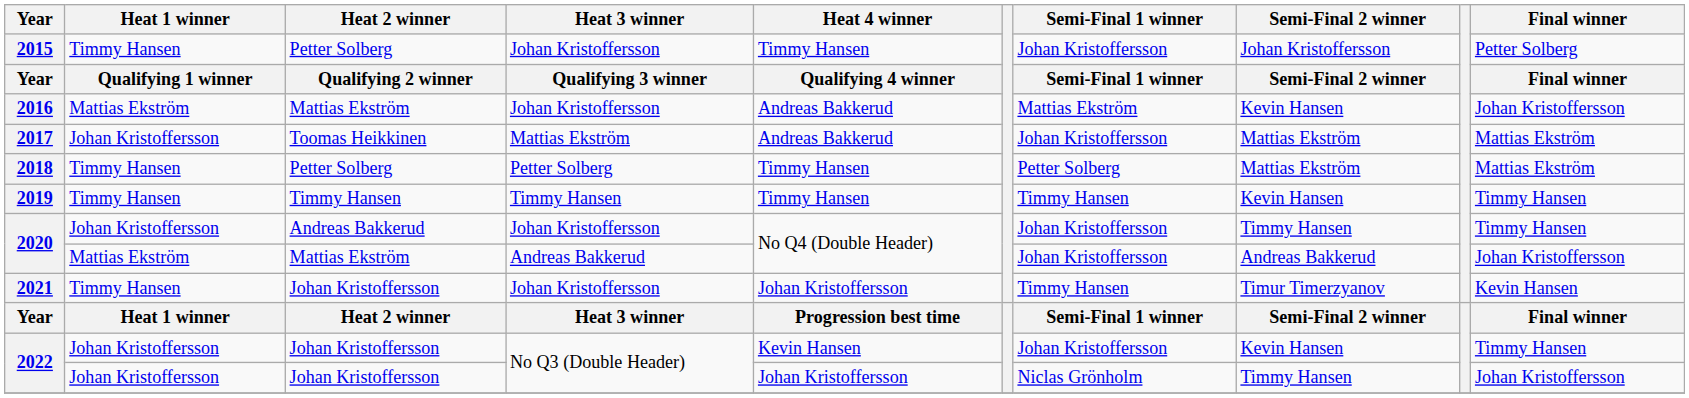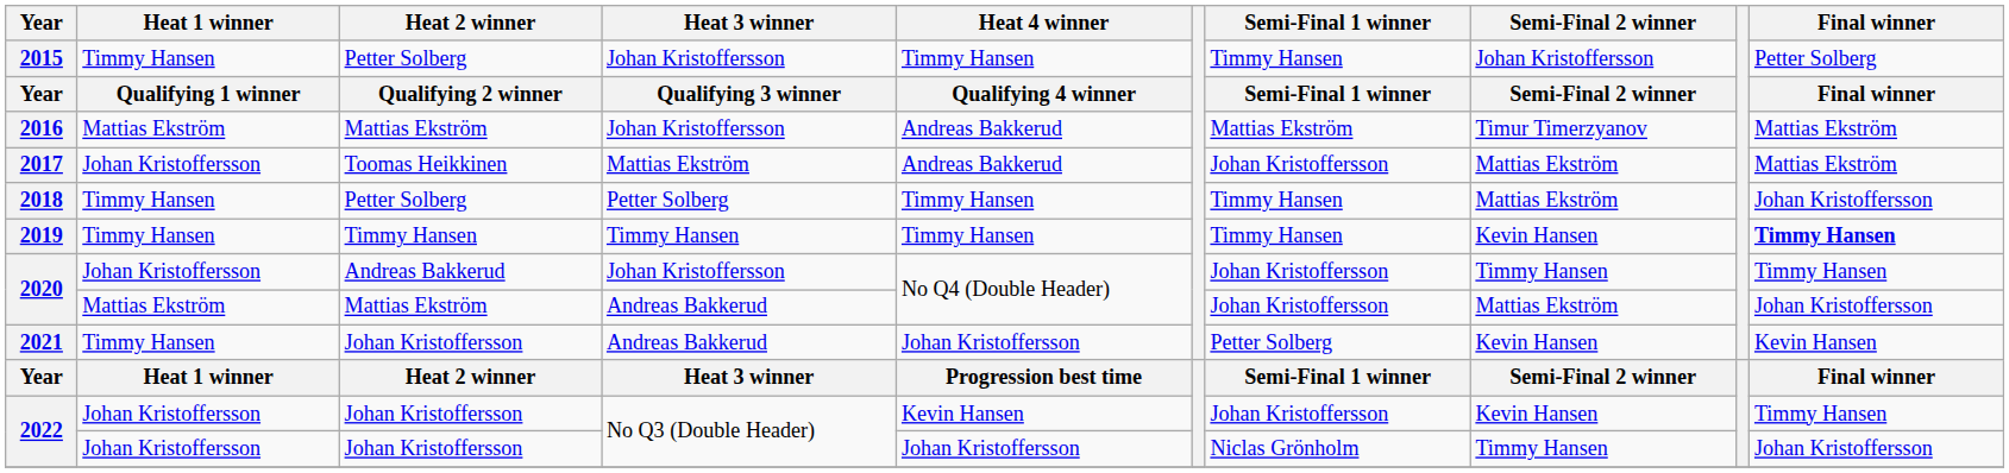 <table class="wikitable" width=100% style="font-size: 85%;">
 <tr>
 <th>Year</th>
 <th>Heat 1 winner</th>
 <th>Heat 2 winner</th>
 <th>Heat 3 winner</th>
 <th>Heat 4 winner</th>
 <th rowspan="10"></th>
 <th>Semi-Final 1 winner</th>
 <th>Semi-Final 2 winner</th>
 <th rowspan="10"></th>
 <th>Final winner</th>
 </tr>
 <tr>
 <th><a href='#'>2015</a></th>
 <td> <a href='#'>Timmy Hansen</a></td>
 <td> <a href='#'>Petter Solberg</a></td>
 <td> <a href='#'>Johan Kristoffersson</a></td>
 <td> <a href='#'>Timmy Hansen</a></td>
-<td> <a href='#'>Johan Kristoffersson</a></td>
+<td> <a href='#'>Timmy Hansen</a></td>
 <td> <a href='#'>Johan Kristoffersson</a></td>
 <td> <a href='#'>Petter Solberg</a></td>
 </tr>
 <tr>
 <th>Year</th>
 <th>Qualifying 1 winner</th>
 <th>Qualifying 2 winner</th>
 <th>Qualifying 3 winner</th>
 <th>Qualifying 4 winner</th>
 <th>Semi-Final 1 winner</th>
 <th>Semi-Final 2 winner</th>
 <th>Final winner</th>
 </tr>
 <tr>
 <th><a href='#'>2016</a></th>
 <td> <a href='#'>Mattias Ekström</a></td>
 <td> <a href='#'>Mattias Ekström</a></td>
 <td> <a href='#'>Johan Kristoffersson</a></td>
 <td> <a href='#'>Andreas Bakkerud</a></td>
 <td> <a href='#'>Mattias Ekström</a></td>
-<td> <a href='#'>Kevin Hansen</a></td>
-<td> <a href='#'>Johan Kristoffersson</a></td>
+<td> <a href='#'>Timur Timerzyanov</a></td>
+<td> <a href='#'>Mattias Ekström</a></td>
 </tr>
 <tr>
 <th><a href='#'>2017</a></th>
 <td> <a href='#'>Johan Kristoffersson</a></td>
 <td> <a href='#'>Toomas Heikkinen</a></td>
 <td> <a href='#'>Mattias Ekström</a></td>
 <td> <a href='#'>Andreas Bakkerud</a></td>
 <td> <a href='#'>Johan Kristoffersson</a></td>
 <td> <a href='#'>Mattias Ekström</a></td>
 <td> <a href='#'>Mattias Ekström</a></td>
 </tr>
 <tr>
 <th><a href='#'>2018</a></th>
 <td> <a href='#'>Timmy Hansen</a></td>
 <td> <a href='#'>Petter Solberg</a></td>
 <td> <a href='#'>Petter Solberg</a></td>
 <td> <a href='#'>Timmy Hansen</a></td>
-<td> <a href='#'>Petter Solberg</a></td>
+<td> <a href='#'>Timmy Hansen</a></td>
 <td> <a href='#'>Mattias Ekström</a></td>
-<td> <a href='#'>Mattias Ekström</a></td>
+<td> <a href='#'>Johan Kristoffersson</a></td>
 </tr>
 <tr>
 <th><a href='#'>2019</a></th>
 <td> <a href='#'>Timmy Hansen</a></td>
 <td> <a href='#'>Timmy Hansen</a></td>
 <td> <a href='#'>Timmy Hansen</a></td>
 <td> <a href='#'>Timmy Hansen</a></td>
 <td> <a href='#'>Timmy Hansen</a></td>
 <td> <a href='#'>Kevin Hansen</a></td>
-<td> <a href='#'>Timmy Hansen</a></td>
+<td><strong> <a href='#'>Timmy Hansen</a></strong></td>
 </tr>
 <tr>
 <th rowspan="2"><a href='#'>2020</a></th>
 <td> <a href='#'>Johan Kristoffersson</a></td>
 <td> <a href='#'>Andreas Bakkerud</a></td>
 <td> <a href='#'>Johan Kristoffersson</a></td>
 <td rowspan="2">No Q4 (Double Header)</td>
 <td> <a href='#'>Johan Kristoffersson</a></td>
 <td> <a href='#'>Timmy Hansen</a></td>
 <td> <a href='#'>Timmy Hansen</a></td>
 </tr>
 <tr>
 <td> <a href='#'>Mattias Ekström</a></td>
 <td> <a href='#'>Mattias Ekström</a></td>
 <td> <a href='#'>Andreas Bakkerud</a></td>
 <td> <a href='#'>Johan Kristoffersson</a></td>
-<td> <a href='#'>Andreas Bakkerud</a></td>
+<td> <a href='#'>Mattias Ekström</a></td>
 <td> <a href='#'>Johan Kristoffersson</a></td>
 </tr>
 <tr>
 <th><a href='#'>2021</a></th>
 <td> <a href='#'>Timmy Hansen</a></td>
 <td> <a href='#'>Johan Kristoffersson</a></td>
+<td> <a href='#'>Andreas Bakkerud</a></td>
 <td> <a href='#'>Johan Kristoffersson</a></td>
-<td> <a href='#'>Johan Kristoffersson</a></td>
-<td> <a href='#'>Timmy Hansen</a></td>
-<td> <a href='#'>Timur Timerzyanov</a></td>
+<td> <a href='#'>Petter Solberg</a></td>
+<td> <a href='#'>Kevin Hansen</a></td>
 <td> <a href='#'>Kevin Hansen</a></td>
 </tr>
 <tr>
 <th>Year</th>
 <th>Heat 1 winner</th>
 <th>Heat 2 winner</th>
 <th>Heat 3 winner</th>
 <th>Progression best time</th>
 <th rowspan="3"></th>
 <th>Semi-Final 1 winner</th>
 <th>Semi-Final 2 winner</th>
 <th rowspan="3"></th>
 <th>Final winner</th>
 </tr>
 <tr>
 <th rowspan="2"><a href='#'>2022</a></th>
 <td> <a href='#'>Johan Kristoffersson</a></td>
 <td> <a href='#'>Johan Kristoffersson</a></td>
 <td rowspan="2">No Q3 (Double Header)</td>
 <td> <a href='#'>Kevin Hansen</a></td>
 <td> <a href='#'>Johan Kristoffersson</a></td>
 <td> <a href='#'>Kevin Hansen</a></td>
 <td> <a href='#'>Timmy Hansen</a></td>
 </tr>
 <tr>
 <td> <a href='#'>Johan Kristoffersson</a></td>
 <td> <a href='#'>Johan Kristoffersson</a></td>
 <td> <a href='#'>Johan Kristoffersson</a></td>
 <td> <a href='#'>Niclas Grönholm</a></td>
 <td> <a href='#'>Timmy Hansen</a></td>
 <td> <a href='#'>Johan Kristoffersson</a></td>
 </tr>
 <tr>
 </tr>
 </table>
